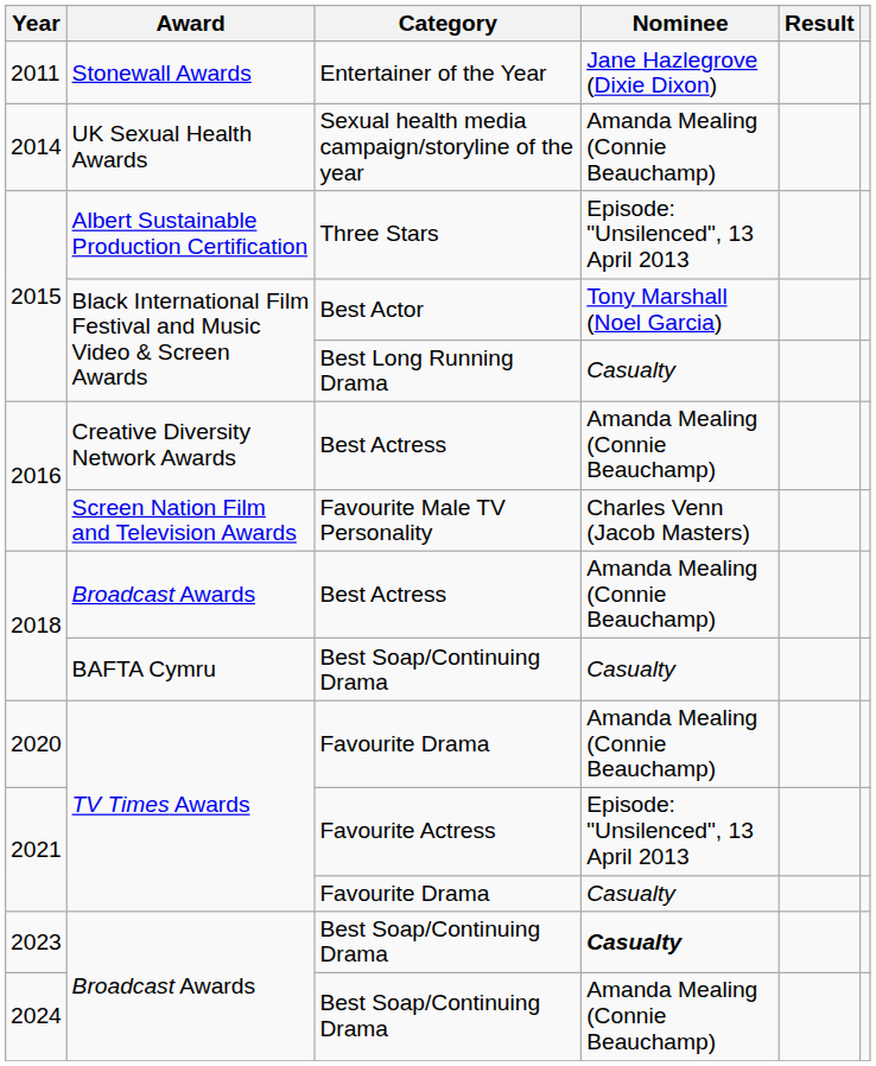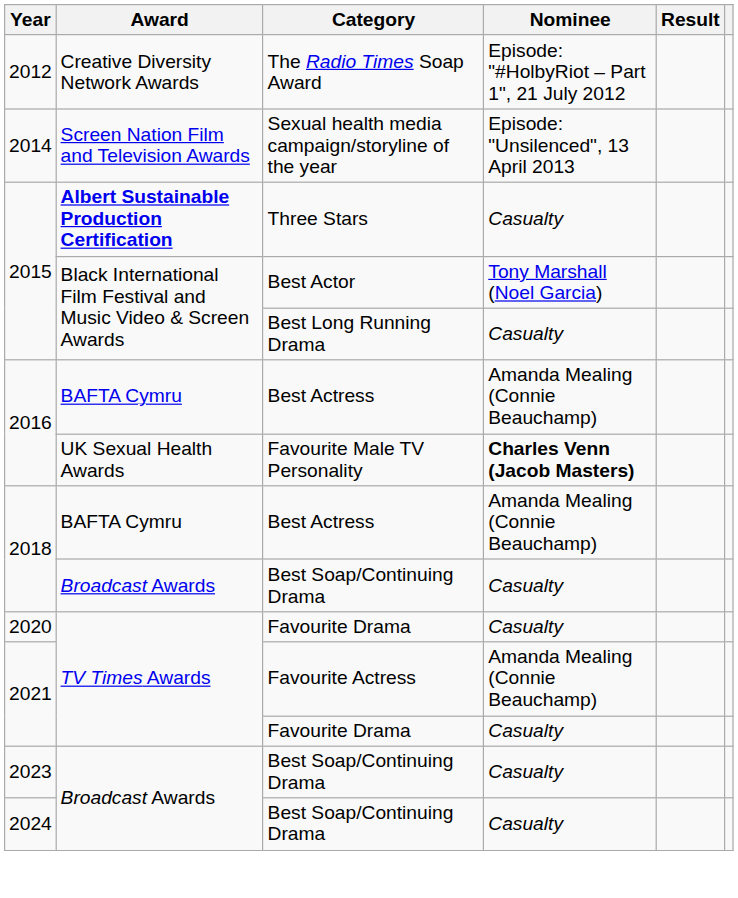 <table class="wikitable">
 <tr>
 <th>Year</th>
 <th>Award</th>
 <th>Category</th>
 <th>Nominee</th>
 <th>Result</th>
 <th></th>
 </tr>
 <tr>
-<td>2011</td>
-<td><a href='#'>Stonewall Awards</a></td>
-<td>Entertainer of the Year</td>
-<td><a href='#'>Jane Hazlegrove</a> (<a href='#'>Dixie Dixon</a>)</td>
+<td>2012</td>
+<td>Creative Diversity Network Awards</td>
+<td>The <em><a href='#'>Radio Times</a></em> Soap Award</td>
+<td>Episode: "#HolbyRiot – Part 1", 21 July 2012</td>
 <td></td>
 <td align="center"></td>
 </tr>
 <tr>
 <td>2014</td>
-<td>UK Sexual Health Awards</td>
+<td><a href='#'>Screen Nation Film and Television Awards</a></td>
 <td>Sexual health media campaign/storyline of the year</td>
-<td>Amanda Mealing (Connie Beauchamp)</td>
+<td>Episode: "Unsilenced", 13 April 2013</td>
 <td></td>
 <td align="center"></td>
 </tr>
 <tr>
 <td rowspan="3">2015</td>
-<td><a href='#'>Albert Sustainable Production Certification</a></td>
+<td><strong><a href='#'>Albert Sustainable Production Certification</a></strong></td>
 <td>Three Stars</td>
-<td>Episode: "Unsilenced", 13 April 2013</td>
+<td><em>Casualty</em></td>
 <td></td>
 <td align="center"></td>
 </tr>
 <tr>
 <td rowspan="2">Black International Film Festival and Music Video & Screen Awards</td>
 <td>Best Actor</td>
 <td><a href='#'>Tony Marshall</a> (<a href='#'>Noel Garcia</a>)</td>
 <td></td>
 <td align="center"></td>
 </tr>
 <tr>
 <td>Best Long Running Drama</td>
 <td><em>Casualty</em></td>
 <td></td>
 <td align="center"></td>
 </tr>
 <tr>
 <td rowspan="2">2016</td>
-<td>Creative Diversity Network Awards</td>
+<td><a href='#'>BAFTA Cymru</a></td>
 <td>Best Actress</td>
 <td>Amanda Mealing (Connie Beauchamp)</td>
 <td></td>
 <td align="center"></td>
 </tr>
 <tr>
-<td><a href='#'>Screen Nation Film and Television Awards</a></td>
+<td>UK Sexual Health Awards</td>
 <td>Favourite Male TV Personality</td>
-<td>Charles Venn (Jacob Masters)</td>
+<td><strong>Charles Venn (Jacob Masters)</strong></td>
 <td></td>
 <td align="center"></td>
 </tr>
 <tr>
 <td rowspan="2">2018</td>
-<td><a href='#'><em>Broadcast</em> Awards</a></td>
+<td>BAFTA Cymru</td>
 <td>Best Actress</td>
 <td>Amanda Mealing (Connie Beauchamp)</td>
 <td></td>
 <td align="center"></td>
 </tr>
 <tr>
-<td>BAFTA Cymru</td>
+<td><a href='#'><em>Broadcast</em> Awards</a></td>
 <td>Best Soap/Continuing Drama</td>
 <td><em>Casualty</em></td>
 <td></td>
 <td align="center"></td>
 </tr>
 <tr>
 <td>2020</td>
 <td rowspan="3"><a href='#'><em>TV Times</em> Awards</a></td>
 <td>Favourite Drama</td>
-<td>Amanda Mealing (Connie Beauchamp)</td>
+<td><em>Casualty</em></td>
 <td></td>
 <td align="center"></td>
 </tr>
 <tr>
 <td rowspan="2">2021</td>
 <td>Favourite Actress</td>
-<td>Episode: "Unsilenced", 13 April 2013</td>
+<td>Amanda Mealing (Connie Beauchamp)</td>
 <td></td>
 <td align="center"></td>
 </tr>
 <tr>
 <td>Favourite Drama</td>
 <td><em>Casualty</em></td>
 <td></td>
 <td align="center"></td>
 </tr>
 <tr>
 <td>2023</td>
 <td rowspan="2"><em>Broadcast</em> Awards</td>
 <td>Best Soap/Continuing Drama</td>
-<td><strong><em>Casualty</em></strong></td>
+<td><em>Casualty</em></td>
 <td></td>
 <td align="center"></td>
 </tr>
 <tr>
 <td>2024</td>
 <td>Best Soap/Continuing Drama</td>
-<td>Amanda Mealing (Connie Beauchamp)</td>
+<td><em>Casualty</em></td>
 <td></td>
 <td align="center"></td>
 </tr>
 </table>
